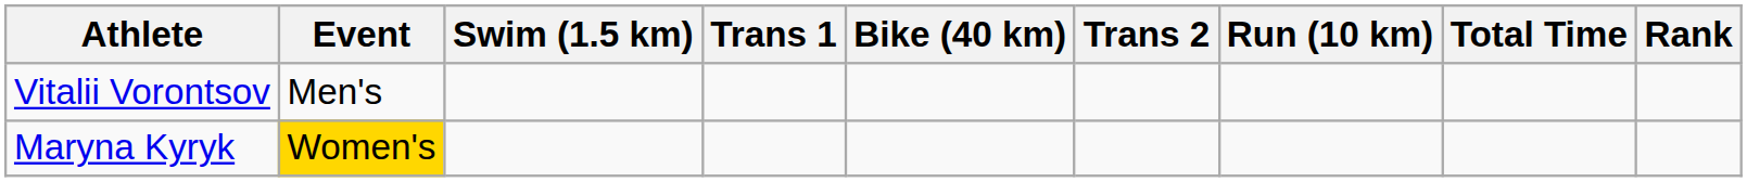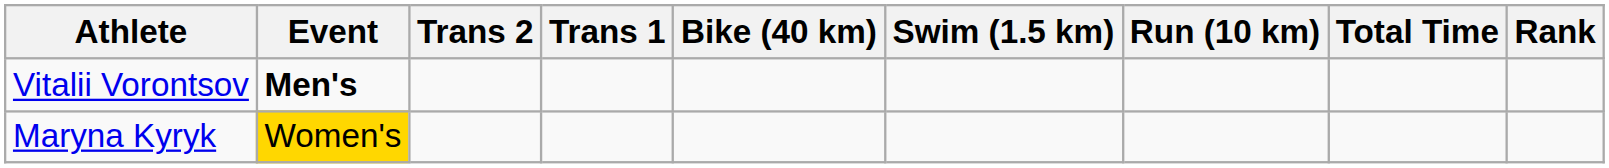 <table class="wikitable" style="font-size:90%">
 <tr>
 <th>Athlete</th>
 <th>Event</th>
-<th>Swim (1.5 km)</th>
+<th>Trans 2</th>
 <th>Trans 1</th>
 <th>Bike (40 km)</th>
-<th>Trans 2</th>
+<th>Swim (1.5 km)</th>
 <th>Run (10 km)</th>
 <th>Total Time</th>
 <th>Rank</th>
 </tr>
 <tr align=center>
 <td align=left><a href='#'>Vitalii Vorontsov</a></td>
-<td align=left>Men's</td>
+<td align=left><strong>Men's</strong></td>
 <td></td>
 <td></td>
 <td></td>
 <td></td>
 <td></td>
 <td></td>
 <td></td>
 </tr>
 <tr align=center>
 <td align=left><a href='#'>Maryna Kyryk</a></td>
 <td align=left style="background: gold;">Women's</td>
 <td></td>
 <td></td>
 <td></td>
 <td></td>
 <td></td>
 <td></td>
 <td></td>
 </tr>
 </table>
